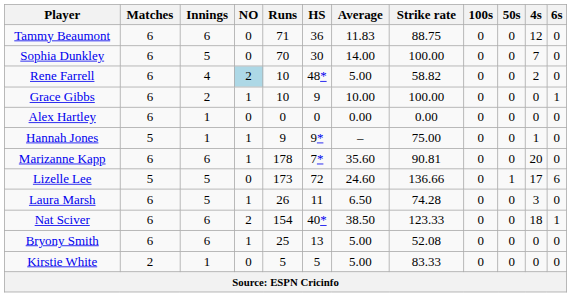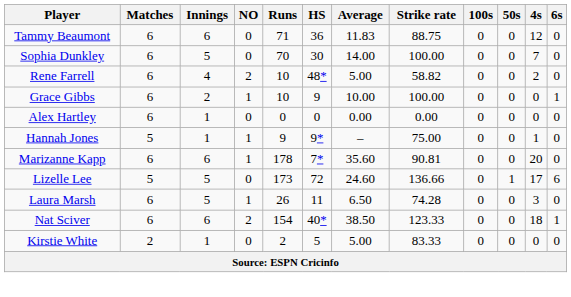 <table class="wikitable" style="text-align:center; width:55%;">
 <tr>
 <th>Player</th>
 <th>Matches</th>
 <th>Innings</th>
 <th>NO</th>
 <th>Runs</th>
 <th>HS</th>
 <th>Average</th>
 <th>Strike rate</th>
 <th>100s</th>
 <th>50s</th>
 <th>4s</th>
 <th>6s</th>
 </tr>
 <tr>
 <td><a href='#'>Tammy Beaumont</a></td>
 <td>6</td>
 <td>6</td>
 <td>0</td>
 <td>71</td>
 <td>36</td>
 <td>11.83</td>
 <td>88.75</td>
 <td>0</td>
 <td>0</td>
 <td>12</td>
 <td>0</td>
 </tr>
 <tr>
 <td><a href='#'>Sophia Dunkley</a></td>
 <td>6</td>
 <td>5</td>
 <td>0</td>
 <td>70</td>
 <td>30</td>
 <td>14.00</td>
 <td>100.00</td>
 <td>0</td>
 <td>0</td>
 <td>7</td>
 <td>0</td>
 </tr>
 <tr>
 <td><a href='#'>Rene Farrell</a></td>
 <td>6</td>
 <td>4</td>
-<td style="background: lightblue;">2</td>
+<td>2</td>
 <td>10</td>
 <td>48<a href='#'>*</a></td>
 <td>5.00</td>
 <td>58.82</td>
 <td>0</td>
 <td>0</td>
 <td>2</td>
 <td>0</td>
 </tr>
 <tr>
 <td><a href='#'>Grace Gibbs</a></td>
 <td>6</td>
 <td>2</td>
 <td>1</td>
 <td>10</td>
 <td>9</td>
 <td>10.00</td>
 <td>100.00</td>
 <td>0</td>
 <td>0</td>
 <td>0</td>
 <td>1</td>
 </tr>
 <tr>
 <td><a href='#'>Alex Hartley</a></td>
 <td>6</td>
 <td>1</td>
 <td>0</td>
 <td>0</td>
 <td>0</td>
 <td>0.00</td>
 <td>0.00</td>
 <td>0</td>
 <td>0</td>
 <td>0</td>
 <td>0</td>
 </tr>
 <tr>
 <td><a href='#'>Hannah Jones</a></td>
 <td>5</td>
 <td>1</td>
 <td>1</td>
 <td>9</td>
 <td>9<a href='#'>*</a></td>
 <td>–</td>
 <td>75.00</td>
 <td>0</td>
 <td>0</td>
 <td>1</td>
 <td>0</td>
 </tr>
 <tr>
 <td><a href='#'>Marizanne Kapp</a></td>
 <td>6</td>
 <td>6</td>
 <td>1</td>
 <td>178</td>
 <td>7<a href='#'>*</a></td>
 <td>35.60</td>
 <td>90.81</td>
 <td>0</td>
 <td>0</td>
 <td>20</td>
 <td>0</td>
 </tr>
 <tr>
 <td><a href='#'>Lizelle Lee</a></td>
 <td>5</td>
 <td>5</td>
 <td>0</td>
 <td>173</td>
 <td>72</td>
 <td>24.60</td>
 <td>136.66</td>
 <td>0</td>
 <td>1</td>
 <td>17</td>
 <td>6</td>
 </tr>
 <tr>
 <td><a href='#'>Laura Marsh</a></td>
 <td>6</td>
 <td>5</td>
 <td>1</td>
 <td>26</td>
 <td>11</td>
 <td>6.50</td>
 <td>74.28</td>
 <td>0</td>
 <td>0</td>
 <td>3</td>
 <td>0</td>
 </tr>
 <tr>
 <td><a href='#'>Nat Sciver</a></td>
 <td>6</td>
 <td>6</td>
 <td>2</td>
 <td>154</td>
 <td>40<a href='#'>*</a></td>
 <td>38.50</td>
 <td>123.33</td>
 <td>0</td>
 <td>0</td>
 <td>18</td>
 <td>1</td>
 </tr>
 <tr>
-<td><a href='#'>Bryony Smith</a></td>
-<td>6</td>
-<td>6</td>
-<td>1</td>
-<td>25</td>
-<td>13</td>
-<td>5.00</td>
-<td>52.08</td>
-<td>0</td>
-<td>0</td>
-<td>0</td>
-<td>0</td>
-</tr>
-<tr>
 <td><a href='#'>Kirstie White</a></td>
 <td>2</td>
 <td>1</td>
 <td>0</td>
-<td>5</td>
+<td>2</td>
 <td>5</td>
 <td>5.00</td>
 <td>83.33</td>
 <td>0</td>
 <td>0</td>
 <td>0</td>
 <td>0</td>
 </tr>
 <tr>
 <th colspan="12"><small>Source: ESPN Cricinfo </small></th>
 </tr>
 </table>
